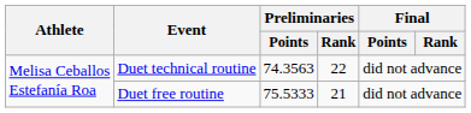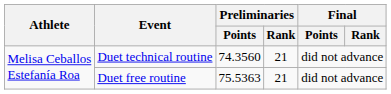 <table class="wikitable" style="font-size:90%">
 <tr>
 <th rowspan="2">Athlete</th>
 <th rowspan="2">Event</th>
 <th colspan="2">Preliminaries</th>
 <th colspan="2">Final</th>
 </tr>
 <tr style="font-size:95%">
 <th>Points</th>
 <th>Rank</th>
 <th>Points</th>
 <th>Rank</th>
 </tr>
 <tr align="center">
 <td align="left" rowspan=2><a href='#'>Melisa Ceballos</a><br><a href='#'>Estefanía Roa</a></td>
 <td align="left"><a href='#'>Duet technical routine</a></td>
-<td>74.3563</td>
-<td>22</td>
+<td>74.3560</td>
+<td>21</td>
 <td colspan=2>did not advance</td>
 </tr>
 <tr align="center">
 <td align="left"><a href='#'>Duet free routine</a></td>
-<td>75.5333</td>
+<td>75.5363</td>
 <td>21</td>
 <td colspan=2>did not advance</td>
 </tr>
 </table>
